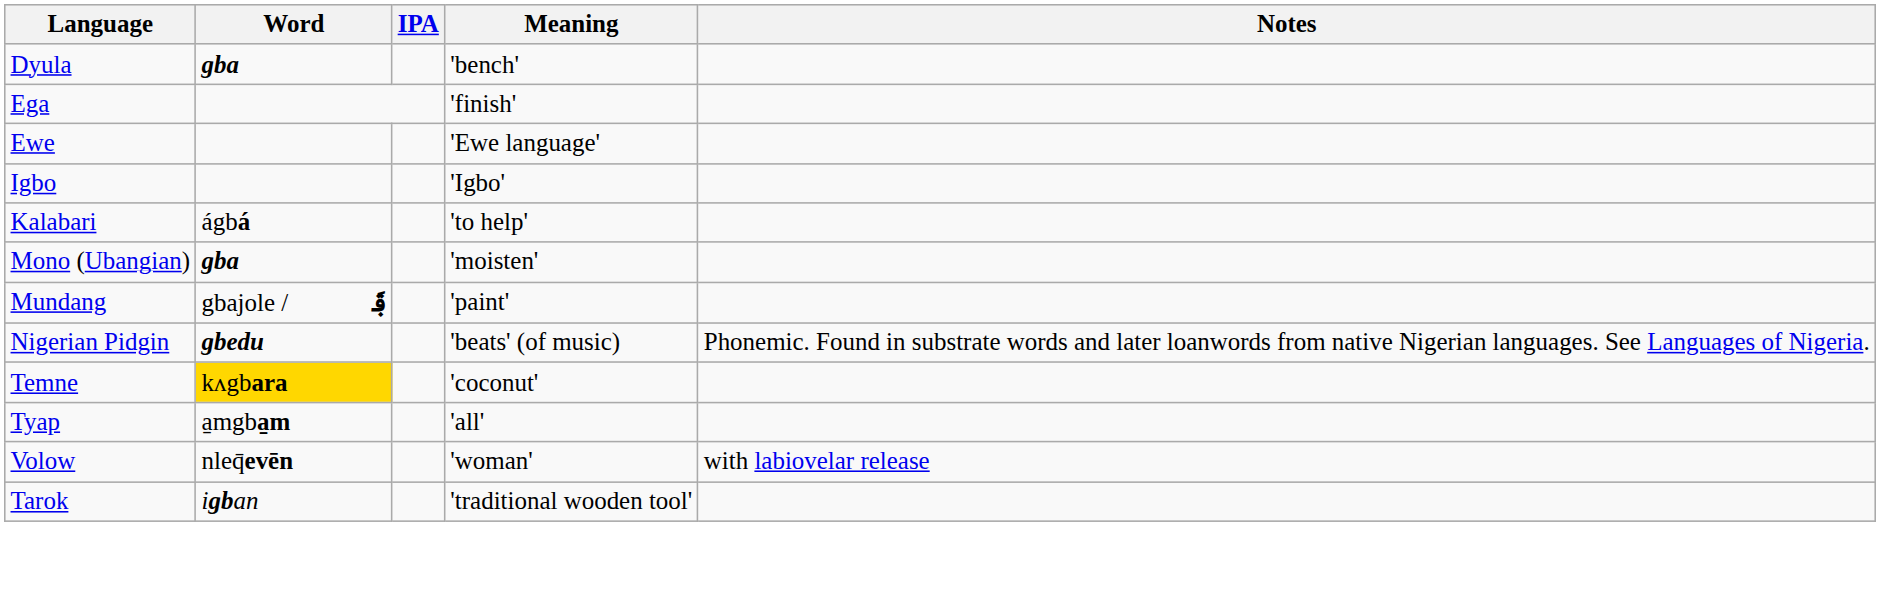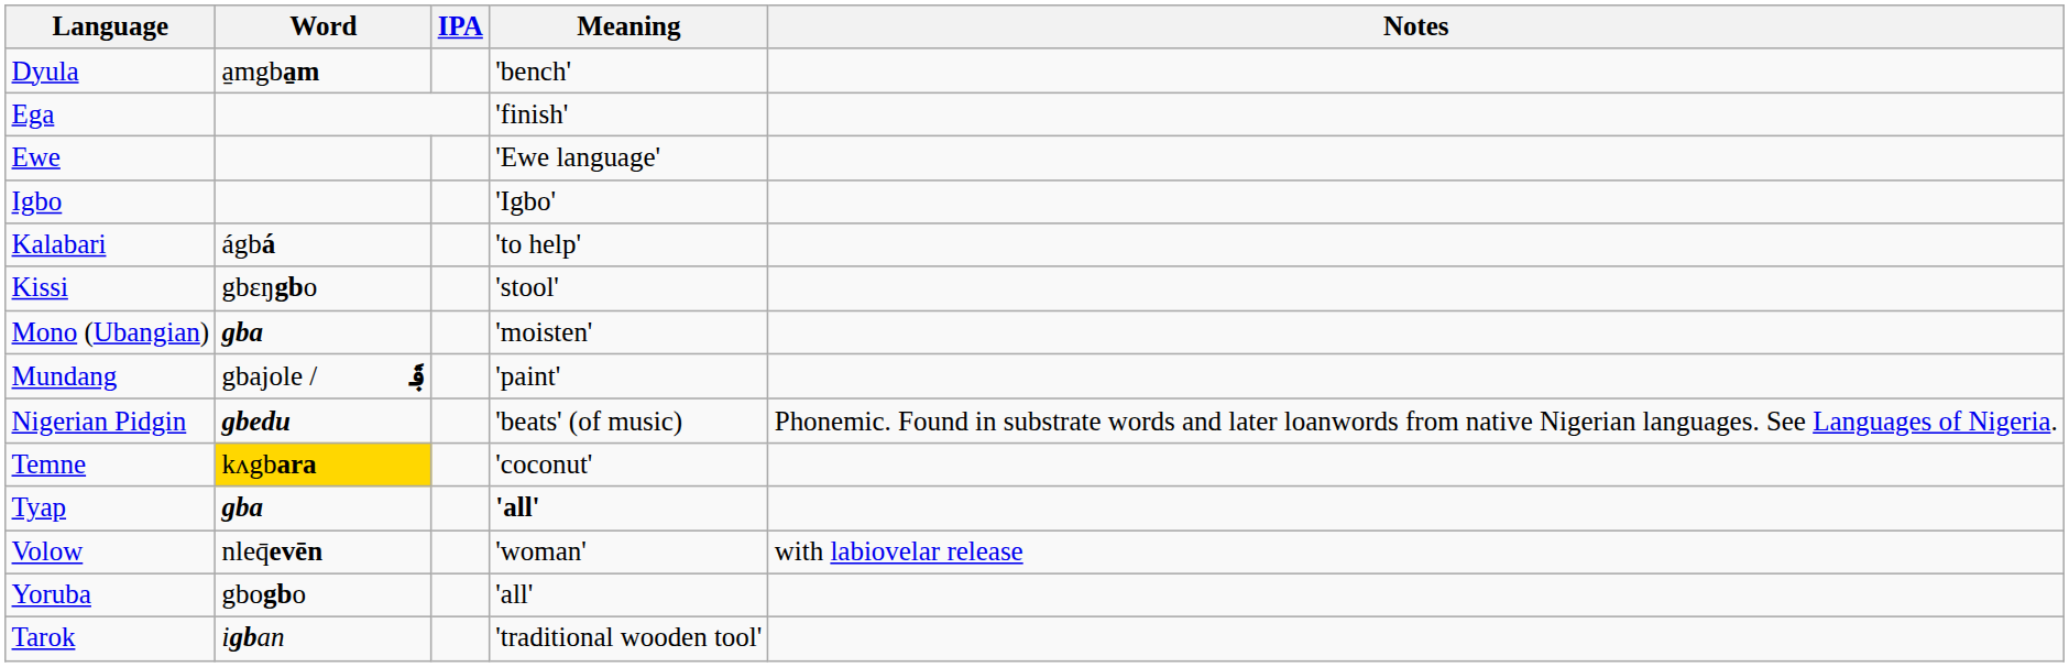 <table class="wikitable">
 <tr>
 <th>Language</th>
 <th>Word</th>
 <th><a href='#'>IPA</a></th>
 <th>Meaning</th>
 <th>Notes</th>
 </tr>
 <tr>
 <td><a href='#'>Dyula</a></td>
-<td><strong><em>gb<strong>a<em></td>
+<td></em>a̠m</strong>gb<strong>a̠m<em></td>
 <td></td>
 <td>'bench'</td>
 <td></td>
 </tr>
 <tr>
 <td><a href='#'>Ega</a></td>
 <td colspan="2" align="center"></td>
 <td>'finish'</td>
 <td></td>
 </tr>
 <tr>
 <td><a href='#'>Ewe</a></td>
 <td></td>
 <td></td>
 <td>'Ewe language'</td>
 <td></td>
 </tr>
 <tr>
 <td><a href='#'>Igbo</a></td>
 <td></td>
 <td></td>
 <td>'Igbo'</td>
 <td></td>
 </tr>
 <tr>
 <td><a href='#'>Kalabari</a></td>
 <td></em>á</strong>gb<strong>á<em></td>
 <td></td>
 <td>'to help'</td>
 <td></td>
 </tr>
 <tr>
+<td><a href='#'>Kissi</a></td>
+<td></em></strong>gb</strong>ɛŋ<strong>gb</strong>o</em></td>
+<td></td>
+<td>'stool'</td>
+<td></td>
+</tr>
+<tr>
 <td><a href='#'>Mono</a> (<a href='#'>Ubangian</a>)</td>
 <td><strong><em>gb<strong>a<em></td>
 <td></td>
 <td>'moisten'</td>
 <td></td>
 </tr>
 <tr>
 <td><a href='#'>Mundang</a></td>
 <td></em></strong>gb</strong>ajole / <strong>ࢥَ</strong>جٝلٜ </em></td>
 <td></td>
 <td>'paint'</td>
 <td></td>
 </tr>
 <tr>
 <td><a href='#'>Nigerian Pidgin</a></td>
 <td><strong><em>gb<strong>edu<em></td>
 <td></td>
 <td>'beats' (of music)</td>
 <td>Phonemic. Found in substrate words and later loanwords from native Nigerian languages. See <a href='#'>Languages of Nigeria</a>.</td>
 </tr>
 <tr>
 <td><a href='#'>Temne</a></td>
 <td style="background: gold;"></em>kʌ</strong>gb<strong>ara<em></td>
 <td></td>
 <td>'coconut'</td>
 <td></td>
 </tr>
 <tr>
 <td><a href='#'>Tyap</a></td>
-<td></em>a̠m</strong>gb<strong>a̠m<em></td>
+<td><strong><em>gb<strong>a<em></td>
 <td></td>
-<td>'all'</td>
+<td><strong>'all'</strong></td>
 <td></td>
 </tr>
 <tr>
 <td><a href='#'>Volow</a></td>
 <td></em>nle</strong>q̄<strong>evēn<em></td>
 <td></td>
 <td>'woman'</td>
 <td>with <a href='#'>labiovelar release</a></td>
 </tr>
 <tr>
+<td><a href='#'>Yoruba</a></td>
+<td></em></strong>gb</strong>o<strong>gb</strong>o</em></td>
+<td></td>
+<td>'all'</td>
+<td></td>
+</tr>
+<tr>
 <td><a href='#'>Tarok</a></td>
 <td><em>i<strong>gb</strong>an</em></td>
 <td></td>
 <td>'traditional wooden tool'</td>
 <td></td>
 </tr>
 </table>
